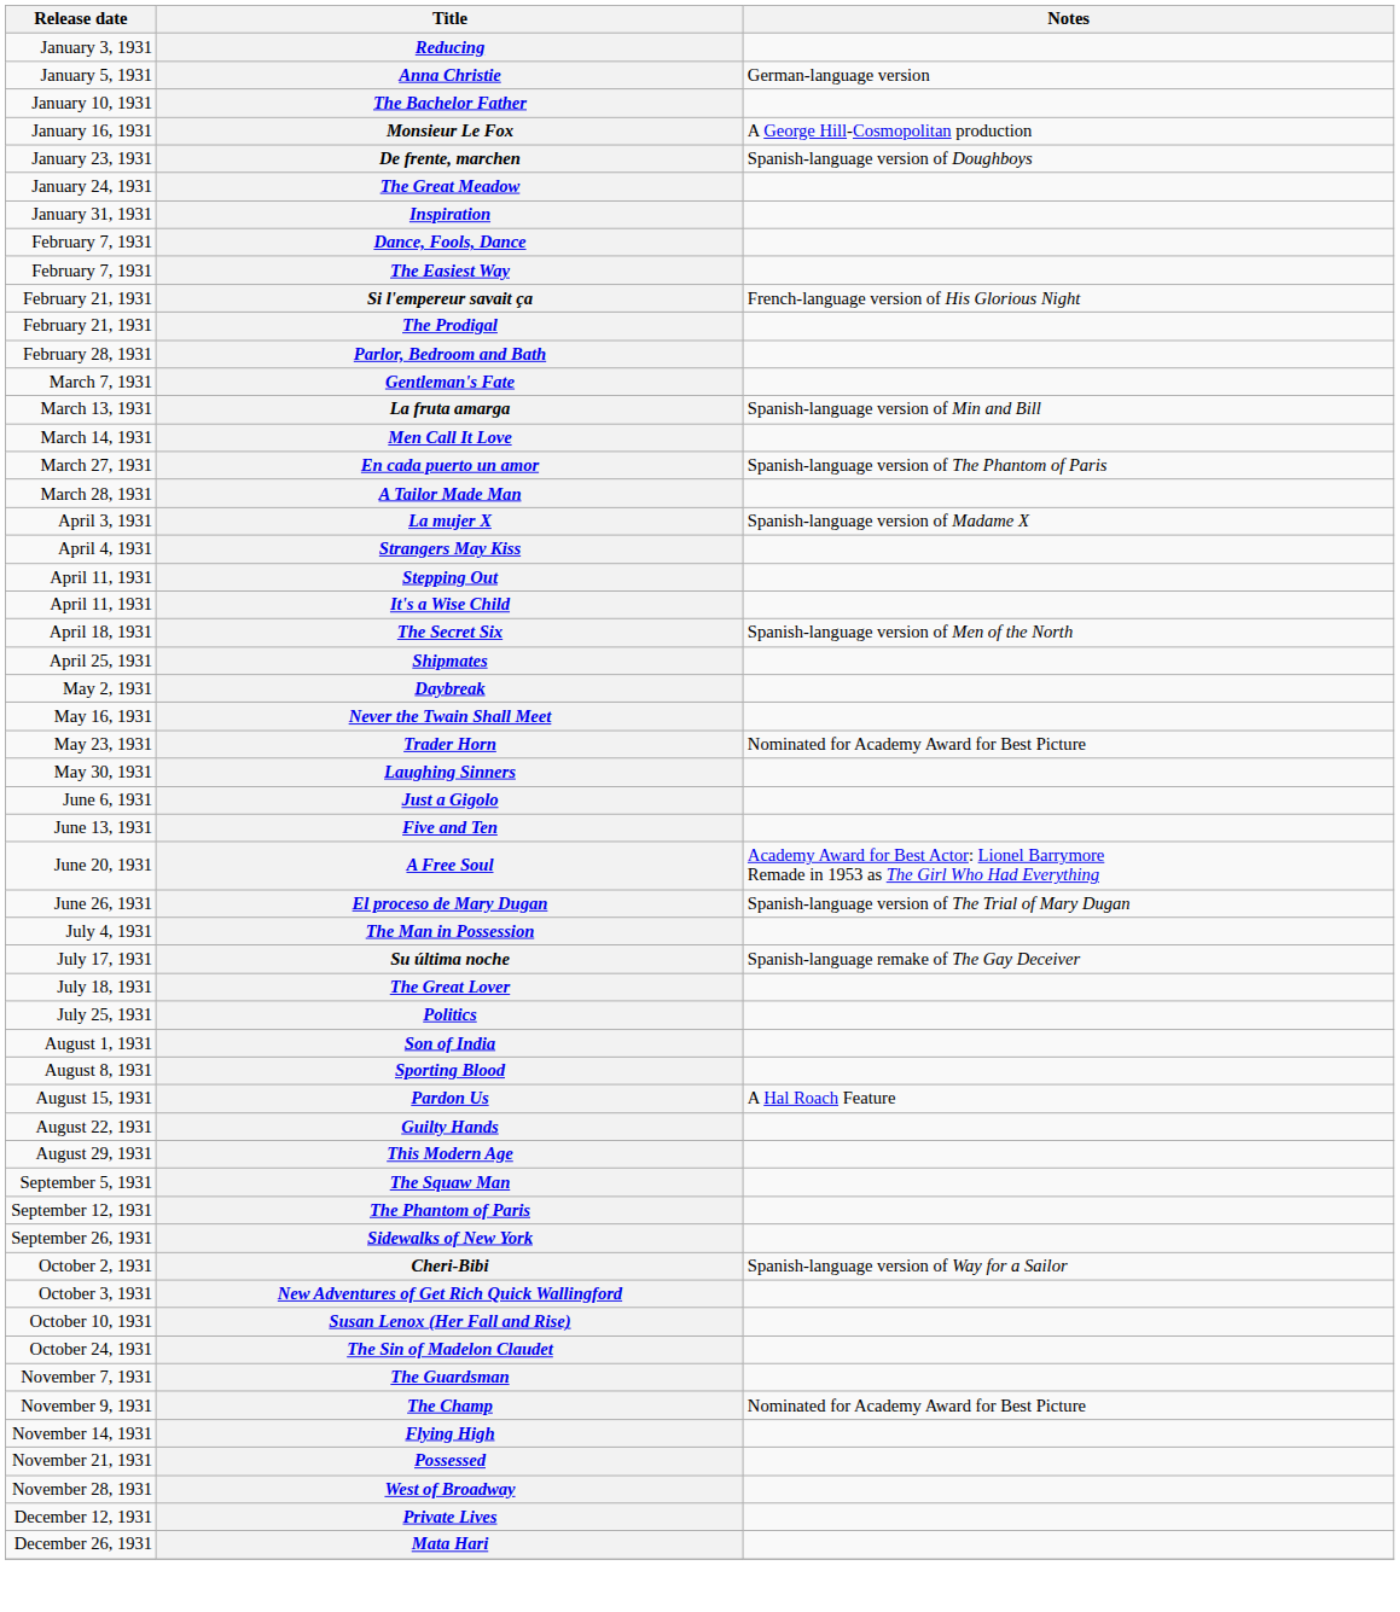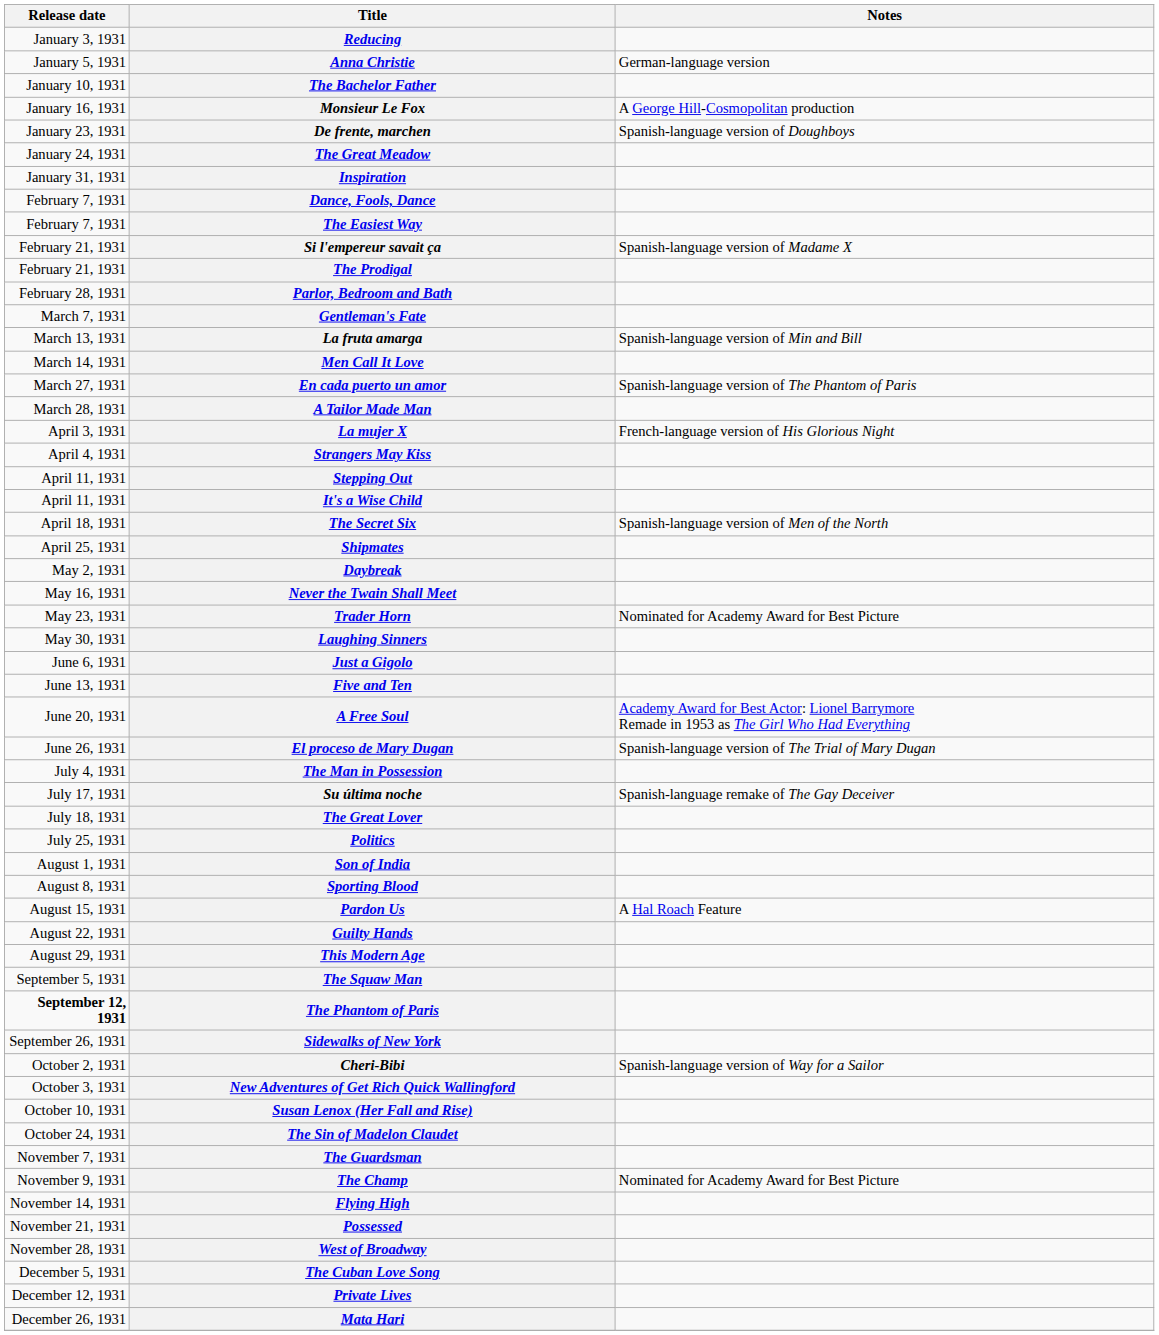 <table class="wikitable sortable" style="width:100%;">
 <tr>
 <th scope="col" style="width:130px;">Release date</th>
 <th>Title</th>
 <th>Notes</th>
 </tr>
 <tr>
 <td style="text-align:right;">January 3, 1931</td>
 <th scope="row"><em><a href='#'>Reducing</a></em></th>
 <td></td>
 </tr>
 <tr>
 <td style="text-align:right;">January 5, 1931</td>
 <th scope="row"><em><a href='#'>Anna Christie</a></em></th>
 <td>German-language version</td>
 </tr>
 <tr>
 <td style="text-align:right;">January 10, 1931</td>
 <th scope="row"><em><a href='#'>The Bachelor Father</a></em></th>
 <td></td>
 </tr>
 <tr>
 <td style="text-align:right;">January 16, 1931</td>
 <th scope="row"><em>Monsieur Le Fox</em></th>
 <td>A <a href='#'>George Hill</a>-<a href='#'>Cosmopolitan</a> production</td>
 </tr>
 <tr>
 <td style="text-align:right;">January 23, 1931</td>
 <th scope="row"><em>De frente, marchen</em></th>
 <td>Spanish-language version of <em>Doughboys</em></td>
 </tr>
 <tr>
 <td style="text-align:right;">January 24, 1931</td>
 <th scope="row"><em><a href='#'>The Great Meadow</a></em></th>
 <td></td>
 </tr>
 <tr>
 <td style="text-align:right;">January 31, 1931</td>
 <th scope="row"><em><a href='#'>Inspiration</a></em></th>
 <td></td>
 </tr>
 <tr>
 <td style="text-align:right;">February 7, 1931</td>
 <th scope="row"><em><a href='#'>Dance, Fools, Dance</a></em></th>
 <td></td>
 </tr>
 <tr>
 <td style="text-align:right;">February 7, 1931</td>
 <th scope="row"><em><a href='#'>The Easiest Way</a></em></th>
 <td></td>
 </tr>
 <tr>
 <td style="text-align:right;">February 21, 1931</td>
 <th scope="row"><em>Si l'empereur savait ça</em></th>
-<td>French-language version of <em>His Glorious Night</em></td>
+<td>Spanish-language version of <em>Madame X</em></td>
 </tr>
 <tr>
 <td style="text-align:right;">February 21, 1931</td>
 <th scope="row"><em><a href='#'>The Prodigal</a></em></th>
 <td></td>
 </tr>
 <tr>
 <td style="text-align:right;">February 28, 1931</td>
 <th scope="row"><em><a href='#'>Parlor, Bedroom and Bath</a></em></th>
 <td></td>
 </tr>
 <tr>
 <td style="text-align:right;">March 7, 1931</td>
 <th scope="row"><em><a href='#'>Gentleman's Fate</a></em></th>
 <td></td>
 </tr>
 <tr>
 <td style="text-align:right;">March 13, 1931</td>
 <th scope="row"><em>La fruta amarga</em></th>
 <td>Spanish-language version of <em>Min and Bill</em></td>
 </tr>
 <tr>
 <td style="text-align:right;">March 14, 1931</td>
 <th scope="row"><em><a href='#'>Men Call It Love</a></em></th>
 <td></td>
 </tr>
 <tr>
 <td style="text-align:right;">March 27, 1931</td>
 <th scope="row"><em><a href='#'>En cada puerto un amor</a></em></th>
 <td>Spanish-language version of <em>The Phantom of Paris</em></td>
 </tr>
 <tr>
 <td style="text-align:right;">March 28, 1931</td>
 <th scope="row"><em><a href='#'>A Tailor Made Man</a></em></th>
 <td></td>
 </tr>
 <tr>
 <td style="text-align:right;">April 3, 1931</td>
 <th scope="row"><em><a href='#'>La mujer X</a></em></th>
-<td>Spanish-language version of <em>Madame X</em></td>
+<td>French-language version of <em>His Glorious Night</em></td>
 </tr>
 <tr>
 <td style="text-align:right;">April 4, 1931</td>
 <th scope="row"><em><a href='#'>Strangers May Kiss</a></em></th>
 <td></td>
 </tr>
 <tr>
 <td style="text-align:right;">April 11, 1931</td>
 <th scope="row"><em><a href='#'>Stepping Out</a></em></th>
 <td></td>
 </tr>
 <tr>
 <td style="text-align:right;">April 11, 1931</td>
 <th scope="row"><em><a href='#'>It's a Wise Child</a></em></th>
 <td></td>
 </tr>
 <tr>
 <td style="text-align:right;">April 18, 1931</td>
 <th scope="row"><em><a href='#'>The Secret Six</a></em></th>
 <td>Spanish-language version of <em>Men of the North</em></td>
 </tr>
 <tr>
 <td style="text-align:right;">April 25, 1931</td>
 <th scope="row"><em><a href='#'>Shipmates</a></em></th>
 <td></td>
 </tr>
 <tr>
 <td style="text-align:right;">May 2, 1931</td>
 <th scope="row"><em><a href='#'>Daybreak</a></em></th>
 <td></td>
 </tr>
 <tr>
 <td style="text-align:right;">May 16, 1931</td>
 <th scope="row"><em><a href='#'>Never the Twain Shall Meet</a></em></th>
 <td></td>
 </tr>
 <tr>
 <td style="text-align:right;">May 23, 1931</td>
 <th scope="row"><em><a href='#'>Trader Horn</a></em></th>
 <td>Nominated for Academy Award for Best Picture</td>
 </tr>
 <tr>
 <td style="text-align:right;">May 30, 1931</td>
 <th scope="row"><em><a href='#'>Laughing Sinners</a></em></th>
 <td></td>
 </tr>
 <tr>
 <td style="text-align:right;">June 6, 1931</td>
 <th scope="row"><em><a href='#'>Just a Gigolo</a></em></th>
 <td></td>
 </tr>
 <tr>
 <td style="text-align:right;">June 13, 1931</td>
 <th scope="row"><em><a href='#'>Five and Ten</a></em></th>
 <td></td>
 </tr>
 <tr>
 <td style="text-align:right;">June 20, 1931</td>
 <th scope="row"><em><a href='#'>A Free Soul</a></em></th>
 <td><a href='#'>Academy Award for Best Actor</a>: <a href='#'>Lionel Barrymore</a><br>Remade in 1953 as <em><a href='#'>The Girl Who Had Everything</a></em></td>
 </tr>
 <tr>
 <td style="text-align:right;">June 26, 1931</td>
 <th scope="row"><em><a href='#'>El proceso de Mary Dugan</a></em></th>
 <td>Spanish-language version of <em>The Trial of Mary Dugan</em></td>
 </tr>
 <tr>
 <td style="text-align:right;">July 4, 1931</td>
 <th scope="row"><em><a href='#'>The Man in Possession</a></em></th>
 <td></td>
 </tr>
 <tr>
 <td style="text-align:right;">July 17, 1931</td>
 <th scope="row"><em>Su última noche</em></th>
 <td>Spanish-language remake of <em>The Gay Deceiver</em></td>
 </tr>
 <tr>
 <td style="text-align:right;">July 18, 1931</td>
 <th scope="row"><em><a href='#'>The Great Lover</a></em></th>
 <td></td>
 </tr>
 <tr>
 <td style="text-align:right;">July 25, 1931</td>
 <th scope="row"><em><a href='#'>Politics</a></em></th>
 <td></td>
 </tr>
 <tr>
 <td style="text-align:right;">August 1, 1931</td>
 <th scope="row"><em><a href='#'>Son of India</a></em></th>
 <td></td>
 </tr>
 <tr>
 <td style="text-align:right;">August 8, 1931</td>
 <th scope="row"><em><a href='#'>Sporting Blood</a></em></th>
 <td></td>
 </tr>
 <tr>
 <td style="text-align:right;">August 15, 1931</td>
 <th scope="row"><em><a href='#'>Pardon Us</a></em></th>
 <td>A <a href='#'>Hal Roach</a> Feature</td>
 </tr>
 <tr>
 <td style="text-align:right;">August 22, 1931</td>
 <th scope="row"><em><a href='#'>Guilty Hands</a></em></th>
 <td></td>
 </tr>
 <tr>
 <td style="text-align:right;">August 29, 1931</td>
 <th scope="row"><em><a href='#'>This Modern Age</a></em></th>
 <td></td>
 </tr>
 <tr>
 <td style="text-align:right;">September 5, 1931</td>
 <th scope="row"><em><a href='#'>The Squaw Man</a></em></th>
 <td></td>
 </tr>
 <tr>
-<td style="text-align:right;">September 12, 1931</td>
+<td style="text-align:right;"><strong>September 12, 1931</strong></td>
 <th scope="row"><em><a href='#'>The Phantom of Paris</a></em></th>
 <td></td>
 </tr>
 <tr>
 <td style="text-align:right;">September 26, 1931</td>
 <th scope="row"><em><a href='#'>Sidewalks of New York</a></em></th>
 <td></td>
 </tr>
 <tr>
 <td style="text-align:right;">October 2, 1931</td>
 <th scope="row"><em>Cheri-Bibi</em></th>
 <td>Spanish-language version of <em>Way for a Sailor</em></td>
 </tr>
 <tr>
 <td style="text-align:right;">October 3, 1931</td>
 <th scope="row"><em><a href='#'>New Adventures of Get Rich Quick Wallingford</a></em></th>
 <td></td>
 </tr>
 <tr>
 <td style="text-align:right;">October 10, 1931</td>
 <th scope="row"><em><a href='#'>Susan Lenox (Her Fall and Rise)</a></em></th>
 <td></td>
 </tr>
 <tr>
 <td style="text-align:right;">October 24, 1931</td>
 <th scope="row"><em><a href='#'>The Sin of Madelon Claudet</a></em></th>
 <td></td>
 </tr>
 <tr>
 <td style="text-align:right;">November 7, 1931</td>
 <th scope="row"><em><a href='#'>The Guardsman</a></em></th>
 <td></td>
 </tr>
 <tr>
 <td style="text-align:right;">November 9, 1931</td>
 <th scope="row"><em><a href='#'>The Champ</a></em></th>
 <td>Nominated for Academy Award for Best Picture</td>
 </tr>
 <tr>
 <td style="text-align:right;">November 14, 1931</td>
 <th scope="row"><em><a href='#'>Flying High</a></em></th>
 <td></td>
 </tr>
 <tr>
 <td style="text-align:right;">November 21, 1931</td>
 <th scope="row"><em><a href='#'>Possessed</a></em></th>
 <td></td>
 </tr>
 <tr>
 <td style="text-align:right;">November 28, 1931</td>
 <th scope="row"><em><a href='#'>West of Broadway</a></em></th>
 <td></td>
 </tr>
 <tr>
+<td style="text-align:right;">December 5, 1931</td>
+<th scope="row"><em><a href='#'>The Cuban Love Song</a></em></th>
+<td></td>
+</tr>
+<tr>
 <td style="text-align:right;">December 12, 1931</td>
 <th scope="row"><em><a href='#'>Private Lives</a></em></th>
 <td></td>
 </tr>
 <tr>
 <td style="text-align:right;">December 26, 1931</td>
 <th scope="row"><em><a href='#'>Mata Hari</a></em></th>
 <td></td>
 </tr>
 <tr>
 </tr>
 </table>
